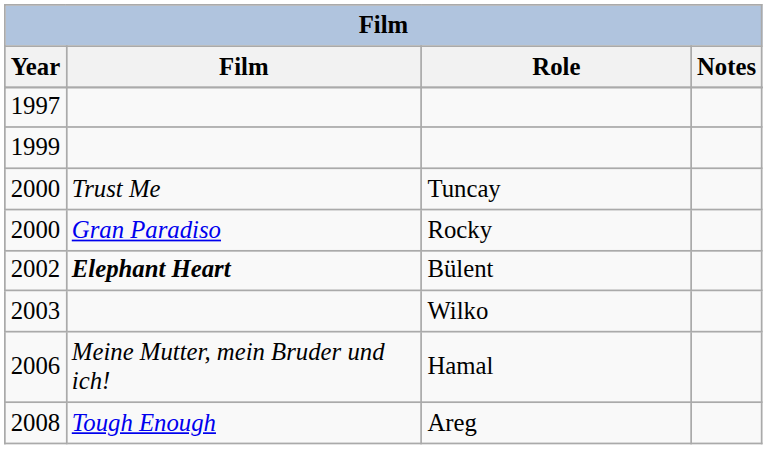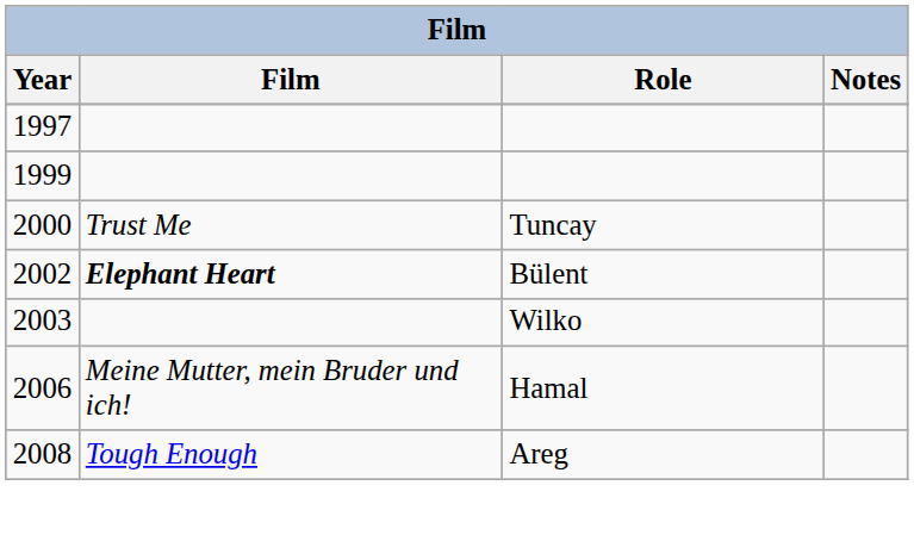 <table class="wikitable" style="font-size: 90%;">
 <tr>
 <th colspan="4" style="background: LightSteelBlue;">Film</th>
 </tr>
 <tr>
 <th align="center">Year</th>
 <th width="200">Film</th>
 <th width="150">Role</th>
 <th>Notes</th>
 </tr>
 <tr>
 </tr>
 <tr>
 <td>1997</td>
 <td><em></em></td>
 <td></td>
 <td></td>
 </tr>
 <tr>
 <td>1999</td>
 <td><em></em></td>
 <td></td>
 <td></td>
 </tr>
 <tr>
 <td>2000</td>
 <td><em>Trust Me</em></td>
 <td>Tuncay</td>
 <td></td>
 </tr>
 <tr>
-<td>2000</td>
-<td><em><a href='#'>Gran Paradiso</a></em></td>
-<td>Rocky</td>
-<td></td>
-</tr>
-<tr>
 <td>2002</td>
 <td><strong><em>Elephant Heart</em></strong></td>
 <td>Bülent</td>
 <td></td>
 </tr>
 <tr>
 <td>2003</td>
 <td><em></em></td>
 <td>Wilko</td>
 <td></td>
 </tr>
 <tr>
 <td>2006</td>
 <td><em>Meine Mutter, mein Bruder und ich!</em></td>
 <td>Hamal</td>
 <td></td>
 </tr>
 <tr>
 <td>2008</td>
 <td><em><a href='#'>Tough Enough</a></em></td>
 <td>Areg</td>
 <td></td>
 </tr>
 </table>
